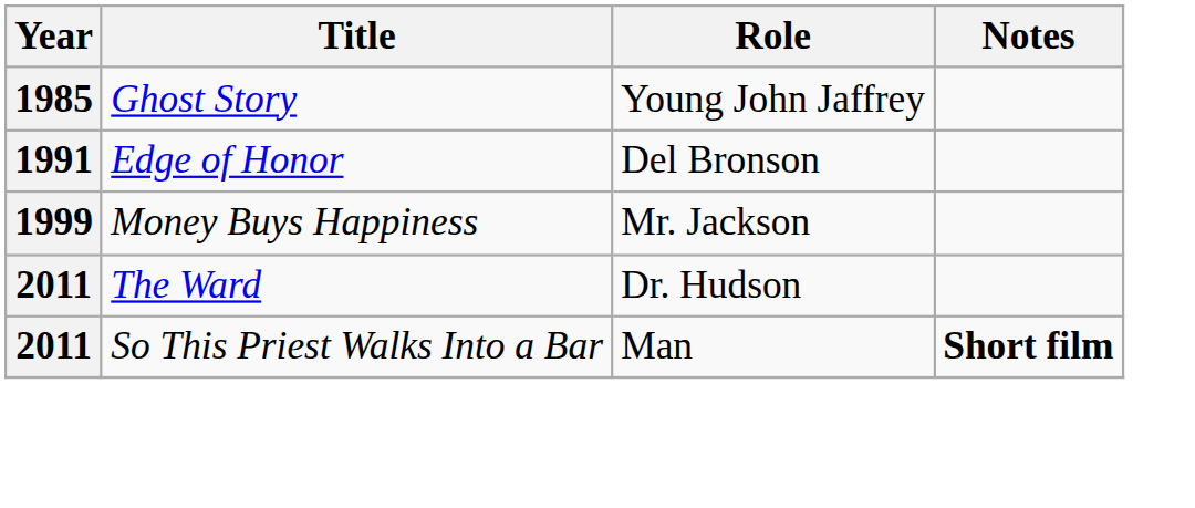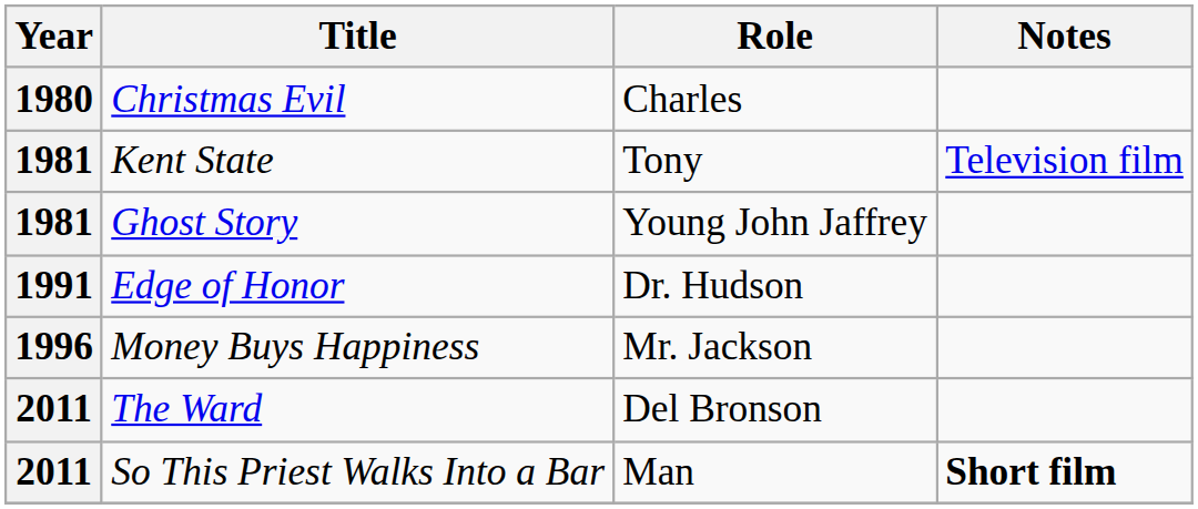 <table class="wikitable sortable plainrowheaders">
 <tr>
 <th>Year</th>
 <th>Title</th>
 <th>Role</th>
 <th>Notes</th>
 </tr>
 <tr>
-<th scope="row">1985</th>
+<th scope="row">1980</th>
+<td><em><a href='#'>Christmas Evil</a></em></td>
+<td>Charles</td>
+<td></td>
+</tr>
+<tr>
+<th scope="row">1981</th>
+<td><em>Kent State</em></td>
+<td>Tony</td>
+<td><a href='#'>Television film</a></td>
+</tr>
+<tr>
+<th scope="row">1981</th>
 <td><em><a href='#'>Ghost Story</a></em></td>
 <td>Young John Jaffrey</td>
 <td></td>
 </tr>
 <tr>
 <th scope="row">1991</th>
 <td><em><a href='#'>Edge of Honor</a></em></td>
-<td>Del Bronson</td>
+<td>Dr. Hudson</td>
 <td></td>
 </tr>
 <tr>
-<th scope="row">1999</th>
+<th scope="row">1996</th>
 <td><em>Money Buys Happiness</em></td>
 <td>Mr. Jackson</td>
 <td></td>
 </tr>
 <tr>
 <th scope="row">2011</th>
 <td><em><a href='#'>The Ward</a></em></td>
-<td>Dr. Hudson</td>
+<td>Del Bronson</td>
 <td></td>
 </tr>
 <tr>
 <th scope="row">2011</th>
 <td><em>So This Priest Walks Into a Bar</em></td>
 <td>Man</td>
 <td><strong>Short film</strong></td>
 </tr>
 <tr>
 </tr>
 </table>
